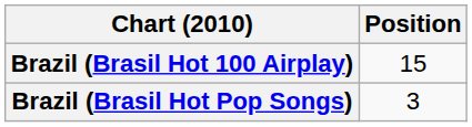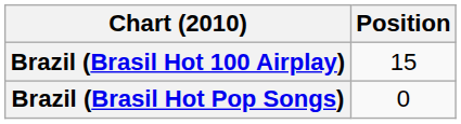 <table class="wikitable sortable plainrowheaders" style="text-align:center">
 <tr>
 <th scope="col">Chart (2010)</th>
 <th scope="col">Position</th>
 </tr>
 <tr>
 <th scope="row">Brazil (<a href='#'>Brasil Hot 100 Airplay</a>)</th>
 <td>15</td>
 </tr>
 <tr>
 <th scope="row">Brazil (<a href='#'>Brasil Hot Pop Songs</a>)</th>
-<td>3</td>
+<td>0</td>
 </tr>
 </table>
